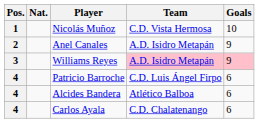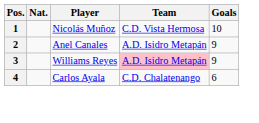 <table class="wikitable">
 <tr>
 <th>Pos.</th>
 <th>Nat.</th>
 <th>Player</th>
 <th>Team</th>
 <th>Goals</th>
 </tr>
 <tr>
 <th>1</th>
 <td></td>
 <td><a href='#'>Nicolás Muñoz</a></td>
 <td><a href='#'>C.D. Vista Hermosa</a></td>
 <td>10</td>
 </tr>
 <tr>
 <th>2</th>
 <td></td>
 <td><a href='#'>Anel Canales</a></td>
 <td><a href='#'>A.D. Isidro Metapán</a></td>
 <td>9</td>
 </tr>
 <tr>
 <th>3</th>
 <td></td>
 <td><a href='#'>Williams Reyes</a></td>
 <td style="background: pink;"><a href='#'>A.D. Isidro Metapán</a></td>
-<td style="background: pink;">9</td>
-</tr>
-<tr>
-<th>4</th>
-<td></td>
-<td><a href='#'>Patricio Barroche</a></td>
-<td><a href='#'>C.D. Luis Ángel Firpo</a></td>
-<td>6</td>
-</tr>
-<tr>
-<th>4</th>
-<td></td>
-<td><a href='#'>Alcides Bandera</a></td>
-<td><a href='#'>Atlético Balboa</a></td>
-<td>6</td>
+<td>9</td>
 </tr>
 <tr>
 <th>4</th>
 <td></td>
 <td><a href='#'>Carlos Ayala</a></td>
 <td><a href='#'>C.D. Chalatenango</a></td>
 <td>6</td>
 </tr>
 </table>
